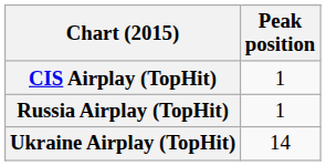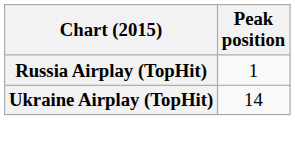 <table class="wikitable sortable plainrowheaders" style="text-align:center">
 <tr>
 <th scope="col">Chart (2015)</th>
 <th scope="col">Peak<br>position</th>
-</tr>
-<tr>
-<th scope="row"><a href='#'>CIS</a> Airplay (TopHit)</th>
-<td>1</td>
 </tr>
 <tr>
 <th scope="row">Russia Airplay (TopHit)</th>
 <td>1</td>
 </tr>
 <tr>
 <th scope="row">Ukraine Airplay (TopHit)</th>
 <td>14</td>
 </tr>
 </table>
